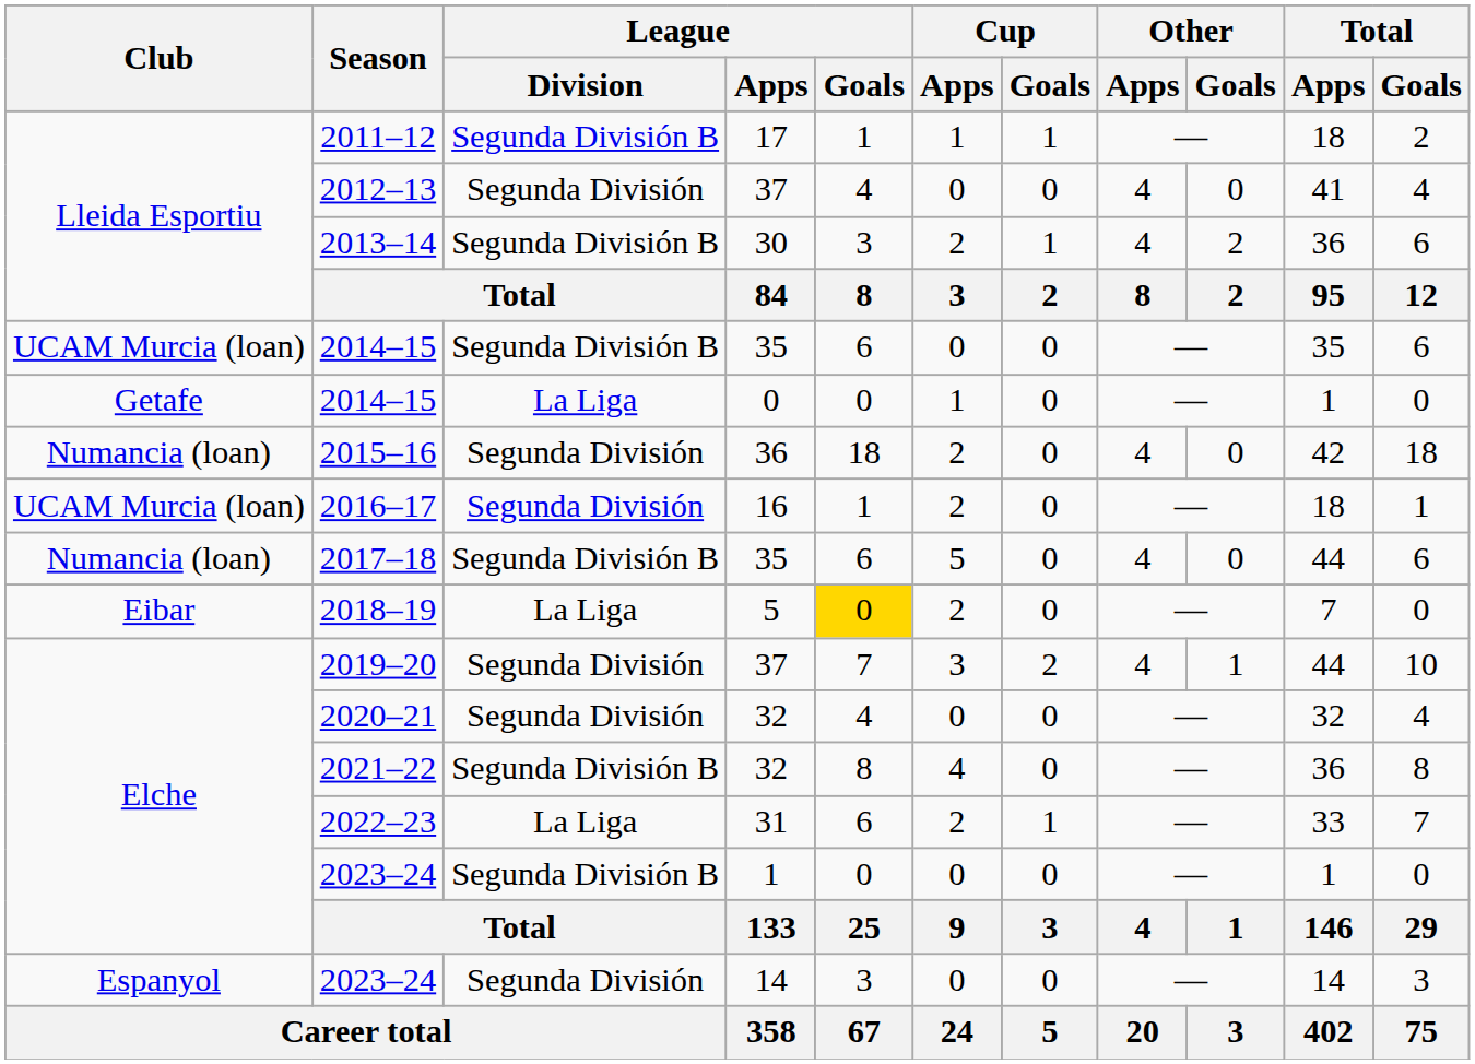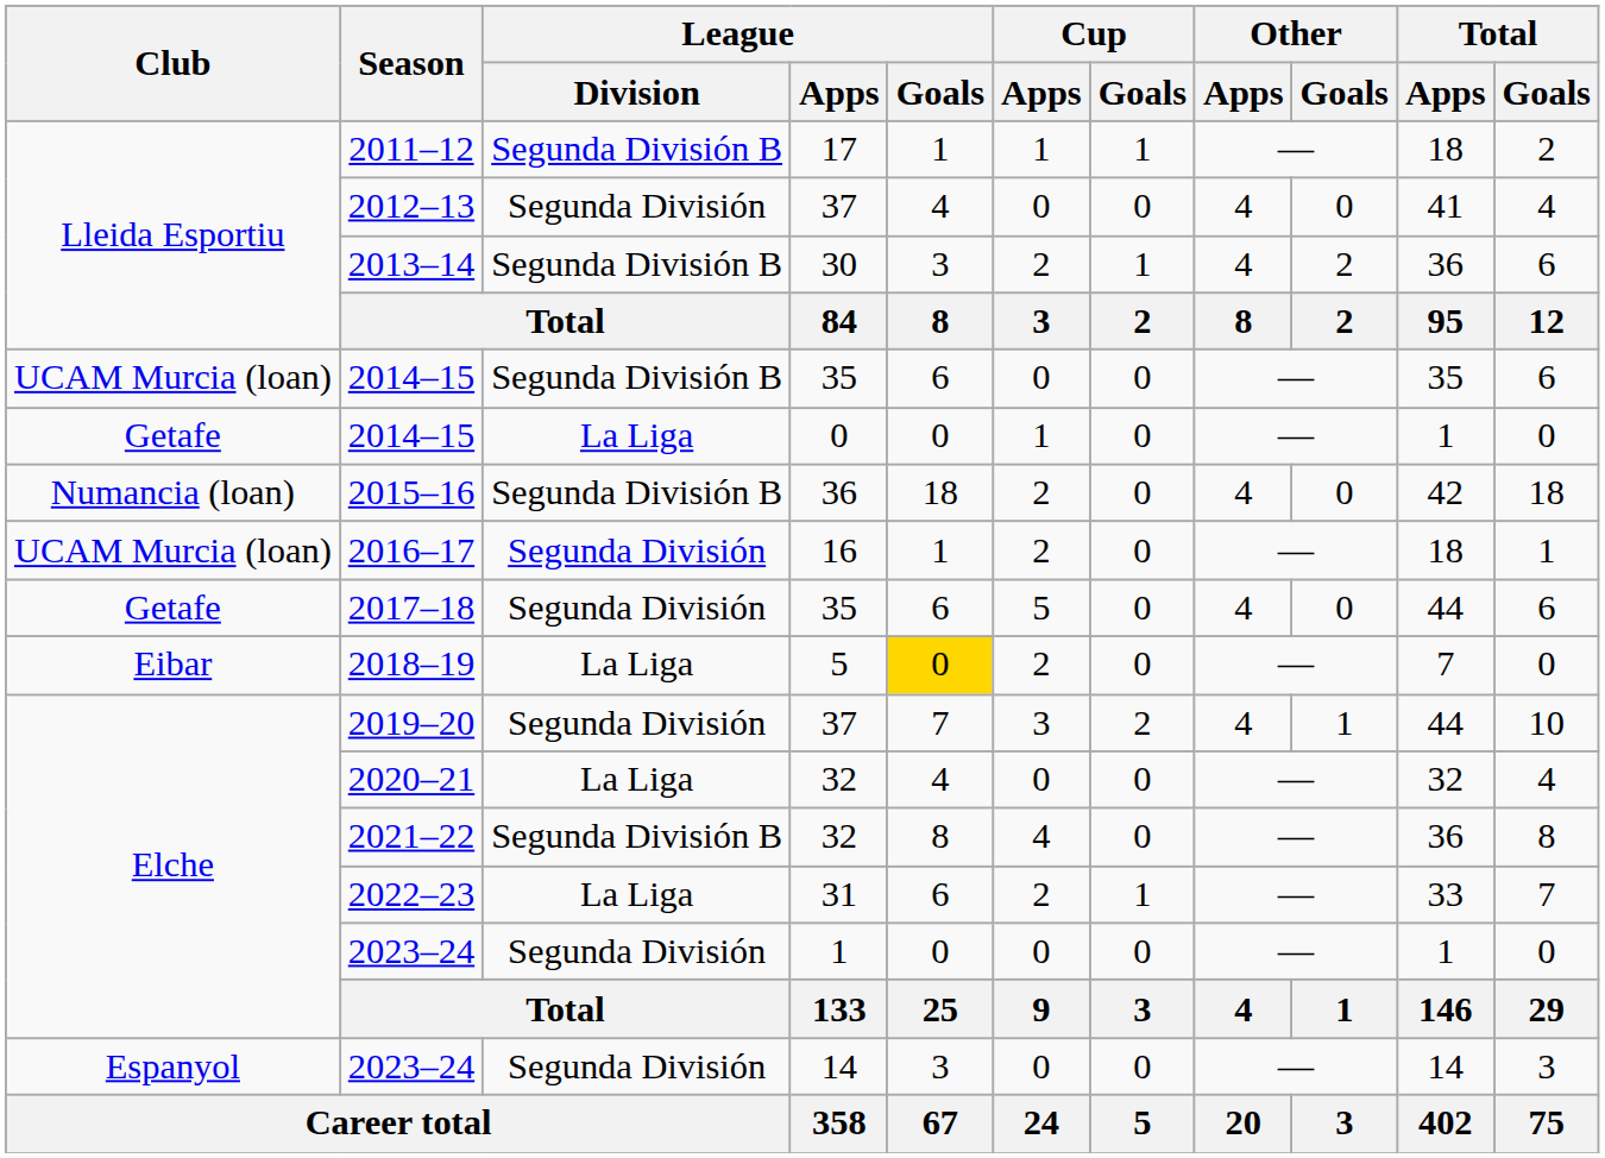 <table class="wikitable" style="text-align: center">
 <tr>
 <th rowspan="2">Club</th>
 <th rowspan="2">Season</th>
 <th colspan="3">League</th>
 <th colspan="2">Cup</th>
 <th colspan="2">Other</th>
 <th colspan="2">Total</th>
 </tr>
 <tr>
 <th>Division</th>
 <th>Apps</th>
 <th>Goals</th>
 <th>Apps</th>
 <th>Goals</th>
 <th>Apps</th>
 <th>Goals</th>
 <th>Apps</th>
 <th>Goals</th>
 </tr>
 <tr>
 <td rowspan="4"><a href='#'>Lleida Esportiu</a></td>
 <td><a href='#'>2011–12</a></td>
 <td><a href='#'>Segunda División B</a></td>
 <td>17</td>
 <td>1</td>
 <td>1</td>
 <td>1</td>
 <td colspan="2">—</td>
 <td>18</td>
 <td>2</td>
 </tr>
 <tr>
 <td><a href='#'>2012–13</a></td>
 <td>Segunda División</td>
 <td>37</td>
 <td>4</td>
 <td>0</td>
 <td>0</td>
 <td>4</td>
 <td>0</td>
 <td>41</td>
 <td>4</td>
 </tr>
 <tr>
 <td><a href='#'>2013–14</a></td>
 <td>Segunda División B</td>
 <td>30</td>
 <td>3</td>
 <td>2</td>
 <td>1</td>
 <td>4</td>
 <td>2</td>
 <td>36</td>
 <td>6</td>
 </tr>
 <tr>
 <th colspan="2">Total</th>
 <th>84</th>
 <th>8</th>
 <th>3</th>
 <th>2</th>
 <th>8</th>
 <th>2</th>
 <th>95</th>
 <th>12</th>
 </tr>
 <tr>
 <td><a href='#'>UCAM Murcia</a> (loan)</td>
 <td><a href='#'>2014–15</a></td>
 <td>Segunda División B</td>
 <td>35</td>
 <td>6</td>
 <td>0</td>
 <td>0</td>
 <td colspan="2">—</td>
 <td>35</td>
 <td>6</td>
 </tr>
 <tr>
 <td><a href='#'>Getafe</a></td>
 <td><a href='#'>2014–15</a></td>
 <td><a href='#'>La Liga</a></td>
 <td>0</td>
 <td>0</td>
 <td>1</td>
 <td>0</td>
 <td colspan="2">—</td>
 <td>1</td>
 <td>0</td>
 </tr>
 <tr>
 <td><a href='#'>Numancia</a> (loan)</td>
 <td><a href='#'>2015–16</a></td>
-<td>Segunda División</td>
+<td>Segunda División B</td>
 <td>36</td>
 <td>18</td>
 <td>2</td>
 <td>0</td>
 <td>4</td>
 <td>0</td>
 <td>42</td>
 <td>18</td>
 </tr>
 <tr>
 <td><a href='#'>UCAM Murcia</a> (loan)</td>
 <td><a href='#'>2016–17</a></td>
 <td><a href='#'>Segunda División</a></td>
 <td>16</td>
 <td>1</td>
 <td>2</td>
 <td>0</td>
 <td colspan="2">—</td>
 <td>18</td>
 <td>1</td>
 </tr>
 <tr>
-<td><a href='#'>Numancia</a> (loan)</td>
+<td><a href='#'>Getafe</a></td>
 <td><a href='#'>2017–18</a></td>
-<td>Segunda División B</td>
+<td>Segunda División</td>
 <td>35</td>
 <td>6</td>
 <td>5</td>
 <td>0</td>
 <td>4</td>
 <td>0</td>
 <td>44</td>
 <td>6</td>
 </tr>
 <tr>
 <td><a href='#'>Eibar</a></td>
 <td><a href='#'>2018–19</a></td>
 <td>La Liga</td>
 <td>5</td>
 <td style="background: gold;">0</td>
 <td>2</td>
 <td>0</td>
 <td colspan="2">—</td>
 <td>7</td>
 <td>0</td>
 </tr>
 <tr>
 <td rowspan="6"><a href='#'>Elche</a></td>
 <td><a href='#'>2019–20</a></td>
 <td>Segunda División</td>
 <td>37</td>
 <td>7</td>
 <td>3</td>
 <td>2</td>
 <td>4</td>
 <td>1</td>
 <td>44</td>
 <td>10</td>
 </tr>
 <tr>
 <td><a href='#'>2020–21</a></td>
-<td>Segunda División</td>
+<td>La Liga</td>
 <td>32</td>
 <td>4</td>
 <td>0</td>
 <td>0</td>
 <td colspan="2">—</td>
 <td>32</td>
 <td>4</td>
 </tr>
 <tr>
 <td><a href='#'>2021–22</a></td>
 <td>Segunda División B</td>
 <td>32</td>
 <td>8</td>
 <td>4</td>
 <td>0</td>
 <td colspan="2">—</td>
 <td>36</td>
 <td>8</td>
 </tr>
 <tr>
 <td><a href='#'>2022–23</a></td>
 <td>La Liga</td>
 <td>31</td>
 <td>6</td>
 <td>2</td>
 <td>1</td>
 <td colspan="2">—</td>
 <td>33</td>
 <td>7</td>
 </tr>
 <tr>
 <td><a href='#'>2023–24</a></td>
-<td>Segunda División B</td>
+<td>Segunda División</td>
 <td>1</td>
 <td>0</td>
 <td>0</td>
 <td>0</td>
 <td colspan="2">—</td>
 <td>1</td>
 <td>0</td>
 </tr>
 <tr>
 <th colspan="2">Total</th>
 <th>133</th>
 <th>25</th>
 <th>9</th>
 <th>3</th>
 <th>4</th>
 <th>1</th>
 <th>146</th>
 <th>29</th>
 </tr>
 <tr>
 <td><a href='#'>Espanyol</a></td>
 <td><a href='#'>2023–24</a></td>
 <td>Segunda División</td>
 <td>14</td>
 <td>3</td>
 <td>0</td>
 <td>0</td>
 <td colspan="2">—</td>
 <td>14</td>
 <td>3</td>
 </tr>
 <tr>
 <th colspan="3">Career total</th>
 <th>358</th>
 <th>67</th>
 <th>24</th>
 <th>5</th>
 <th>20</th>
 <th>3</th>
 <th>402</th>
 <th>75</th>
 </tr>
 </table>
